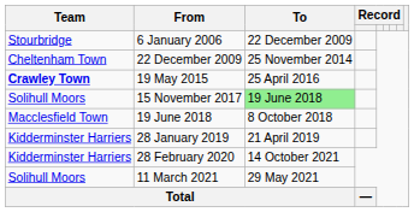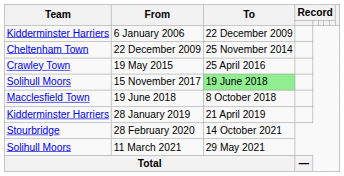 <table class="wikitable" style="text-align: center">
 <tr>
 <th rowspan=2>Team</th>
 <th rowspan=2>From</th>
 <th rowspan=2>To</th>
 <th colspan=5>Record</th>
 <th rowspan=2></th>
 </tr>
 <tr>
 <th></th>
 <th></th>
 <th></th>
 <th></th>
 <th></th>
 </tr>
 <tr>
-<td align=left><a href='#'>Stourbridge</a></td>
+<td align=left><a href='#'>Kidderminster Harriers</a></td>
 <td align=left>6 January 2006</td>
 <td align=left>22 December 2009<br></td>
 <td></td>
 </tr>
 <tr>
 <td align=left><a href='#'>Cheltenham Town</a></td>
 <td align=left>22 December 2009</td>
 <td align=left>25 November 2014<br></td>
 <td></td>
 </tr>
 <tr>
-<td align=left><strong><a href='#'>Crawley Town</a></strong></td>
+<td align=left><a href='#'>Crawley Town</a></td>
 <td align=left>19 May 2015</td>
 <td align=left>25 April 2016<br></td>
 <td></td>
 </tr>
 <tr>
 <td align=left><a href='#'>Solihull Moors</a></td>
 <td align=left>15 November 2017</td>
 <td align=left style="background: lightgreen;">19 June 2018<br></td>
 <td></td>
 </tr>
 <tr>
 <td align=left><a href='#'>Macclesfield Town</a></td>
 <td align=left>19 June 2018</td>
 <td align=left>8 October 2018<br></td>
 <td></td>
 </tr>
 <tr>
 <td align=left><a href='#'>Kidderminster Harriers</a></td>
 <td align=left>28 January 2019</td>
 <td align=left>21 April 2019<br></td>
 <td></td>
 </tr>
 <tr>
-<td align=left><a href='#'>Kidderminster Harriers</a></td>
+<td align=left><a href='#'>Stourbridge</a></td>
 <td align=left>28 February 2020</td>
 <td align=left>14 October 2021<br></td>
 </tr>
 <tr>
 <td align=left><a href='#'>Solihull Moors</a></td>
 <td align=left>11 March 2021</td>
 <td align=left>29 May 2021<br></td>
 </tr>
 <tr>
 <th colspan="3">Total<br></th>
 <th>—</th>
 </tr>
 </table>
